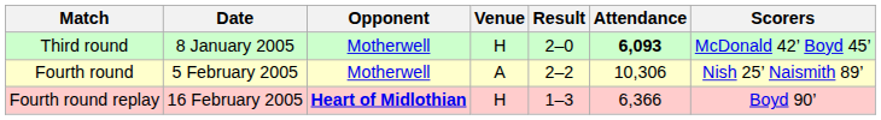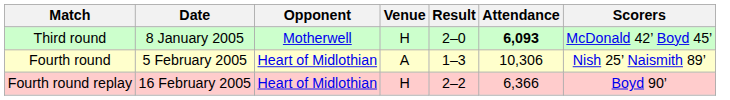 <table class="wikitable" style="font-size:100%; text-align:center">
 <tr>
 <th>Match</th>
 <th>Date</th>
 <th>Opponent</th>
 <th>Venue</th>
 <th>Result</th>
 <th>Attendance</th>
 <th>Scorers</th>
 </tr>
 <tr style="background: #CCFFCC;">
 <td>Third round</td>
 <td>8 January 2005</td>
 <td><a href='#'>Motherwell</a></td>
 <td>H</td>
 <td>2–0</td>
 <td><strong>6,093</strong></td>
 <td><a href='#'>McDonald</a> 42’ <a href='#'>Boyd</a> 45’</td>
 </tr>
 <tr style="background: #FFFFCC;">
 <td>Fourth round</td>
 <td>5 February 2005</td>
-<td><a href='#'>Motherwell</a></td>
+<td><a href='#'>Heart of Midlothian</a></td>
 <td>A</td>
-<td>2–2</td>
+<td>1–3</td>
 <td>10,306</td>
 <td><a href='#'>Nish</a> 25’ <a href='#'>Naismith</a> 89’</td>
 </tr>
 <tr style="background: #FFCCCC;">
 <td>Fourth round replay</td>
 <td>16 February 2005</td>
-<td><strong><a href='#'>Heart of Midlothian</a></strong></td>
+<td><a href='#'>Heart of Midlothian</a></td>
 <td>H</td>
-<td>1–3</td>
+<td>2–2</td>
 <td>6,366</td>
 <td><a href='#'>Boyd</a> 90’</td>
 </tr>
 </table>
